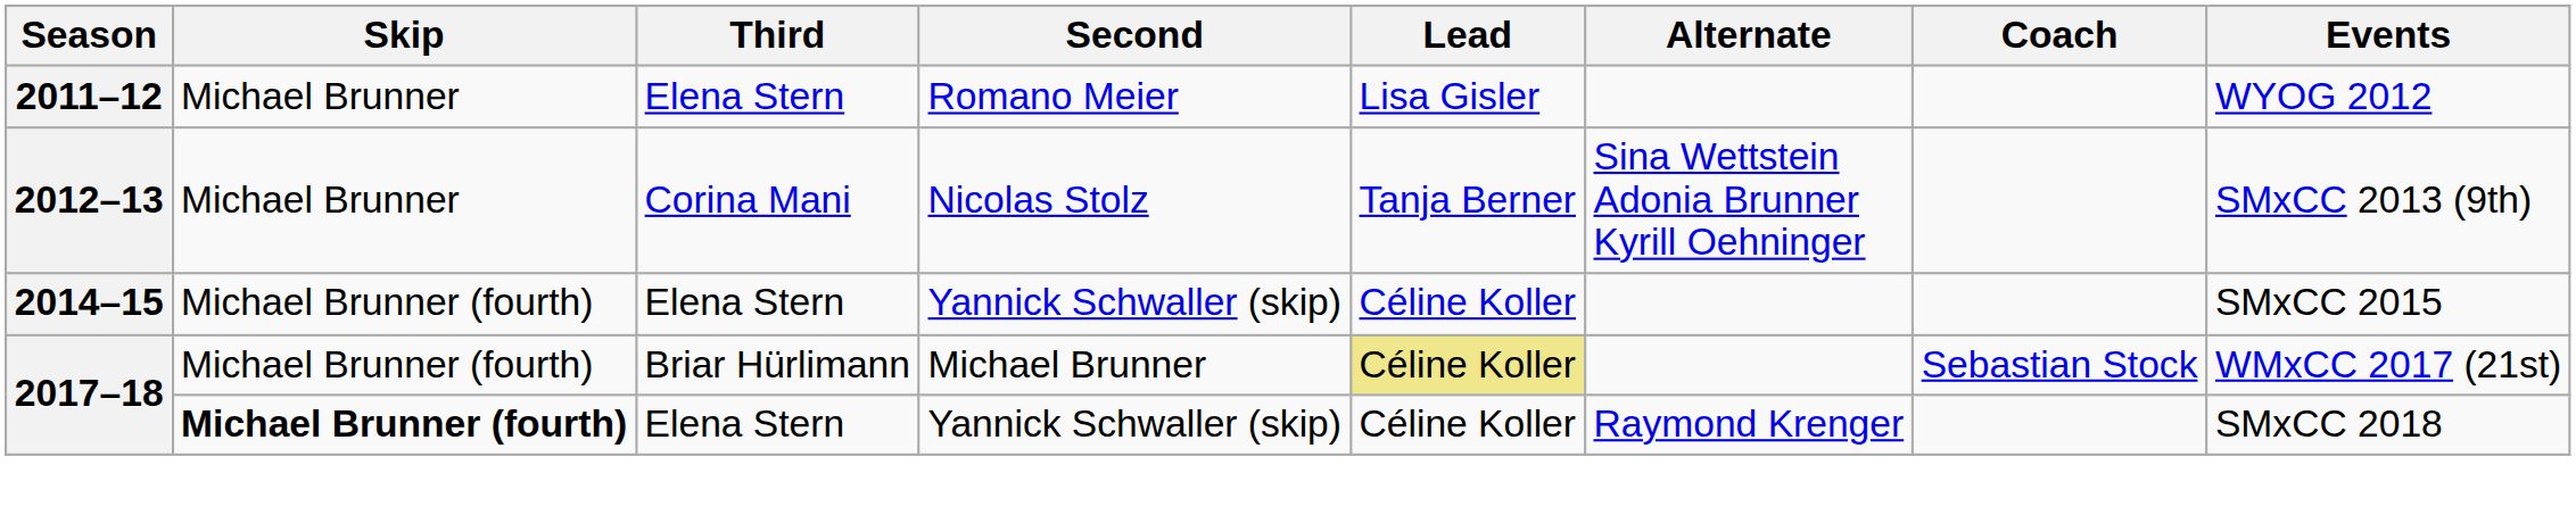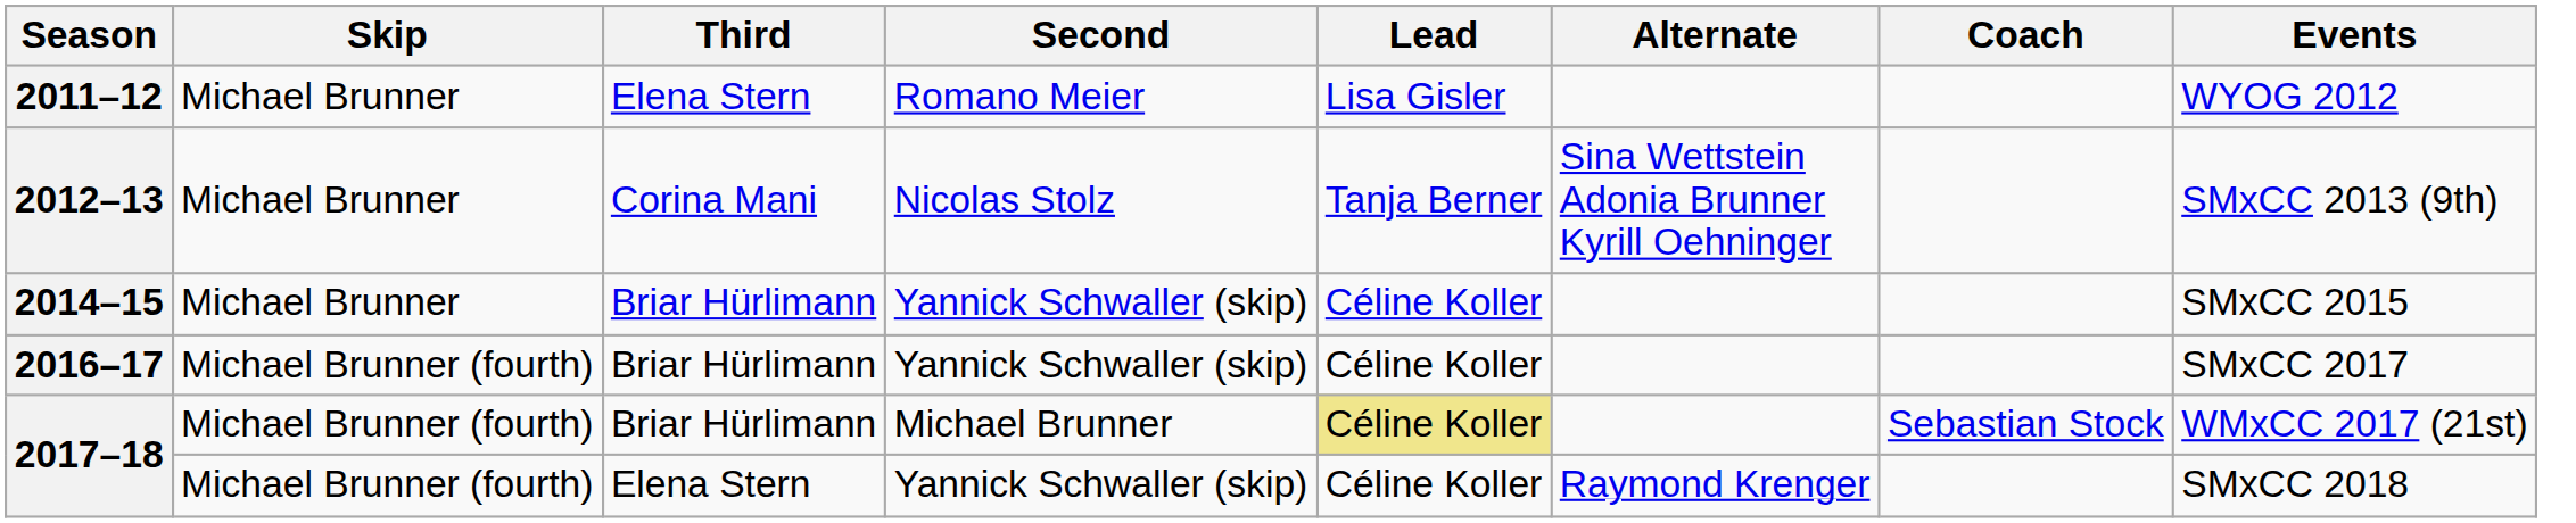 <table class="wikitable">
 <tr>
 <th scope="col">Season</th>
 <th scope="col">Skip</th>
 <th scope="col">Third</th>
 <th scope="col">Second</th>
 <th scope="col">Lead</th>
 <th scope="col">Alternate</th>
 <th scope="col">Coach</th>
 <th scope="col">Events</th>
 </tr>
 <tr>
 <th scope="row">2011–12</th>
 <td>Michael Brunner</td>
 <td><a href='#'>Elena Stern</a></td>
 <td><a href='#'>Romano Meier</a></td>
 <td><a href='#'>Lisa Gisler</a></td>
 <td></td>
 <td></td>
 <td><a href='#'>WYOG 2012</a> </td>
 </tr>
 <tr>
 <th scope="row">2012–13</th>
 <td>Michael Brunner</td>
 <td><a href='#'>Corina Mani</a></td>
 <td><a href='#'>Nicolas Stolz</a></td>
 <td><a href='#'>Tanja Berner</a></td>
 <td><a href='#'>Sina Wettstein</a><br><a href='#'>Adonia Brunner</a><br><a href='#'>Kyrill Oehninger</a></td>
 <td></td>
 <td><a href='#'>SMxCC</a> 2013 (9th)</td>
 </tr>
 <tr>
 <th scope="row">2014–15</th>
-<td>Michael Brunner (fourth)</td>
-<td>Elena Stern</td>
+<td>Michael Brunner</td>
+<td><a href='#'>Briar Hürlimann</a></td>
 <td><a href='#'>Yannick Schwaller</a> (skip)</td>
 <td><a href='#'>Céline Koller</a></td>
 <td></td>
 <td></td>
 <td>SMxCC 2015 </td>
+</tr>
+<tr>
+<th scope="row">2016–17</th>
+<td>Michael Brunner (fourth)</td>
+<td>Briar Hürlimann</td>
+<td>Yannick Schwaller (skip)</td>
+<td>Céline Koller</td>
+<td></td>
+<td></td>
+<td>SMxCC 2017 </td>
 </tr>
 <tr>
 <th scope="row" rowspan=2>2017–18</th>
 <td>Michael Brunner (fourth)</td>
 <td>Briar Hürlimann</td>
 <td>Michael Brunner</td>
 <td style="background: khaki;">Céline Koller</td>
 <td></td>
 <td><a href='#'>Sebastian Stock</a></td>
 <td><a href='#'>WMxCC 2017</a> (21st)</td>
 </tr>
 <tr>
-<td><strong>Michael Brunner (fourth)</strong></td>
+<td>Michael Brunner (fourth)</td>
 <td>Elena Stern</td>
 <td>Yannick Schwaller (skip)</td>
 <td>Céline Koller</td>
 <td><a href='#'>Raymond Krenger</a></td>
 <td></td>
 <td>SMxCC 2018 </td>
 </tr>
 </table>
